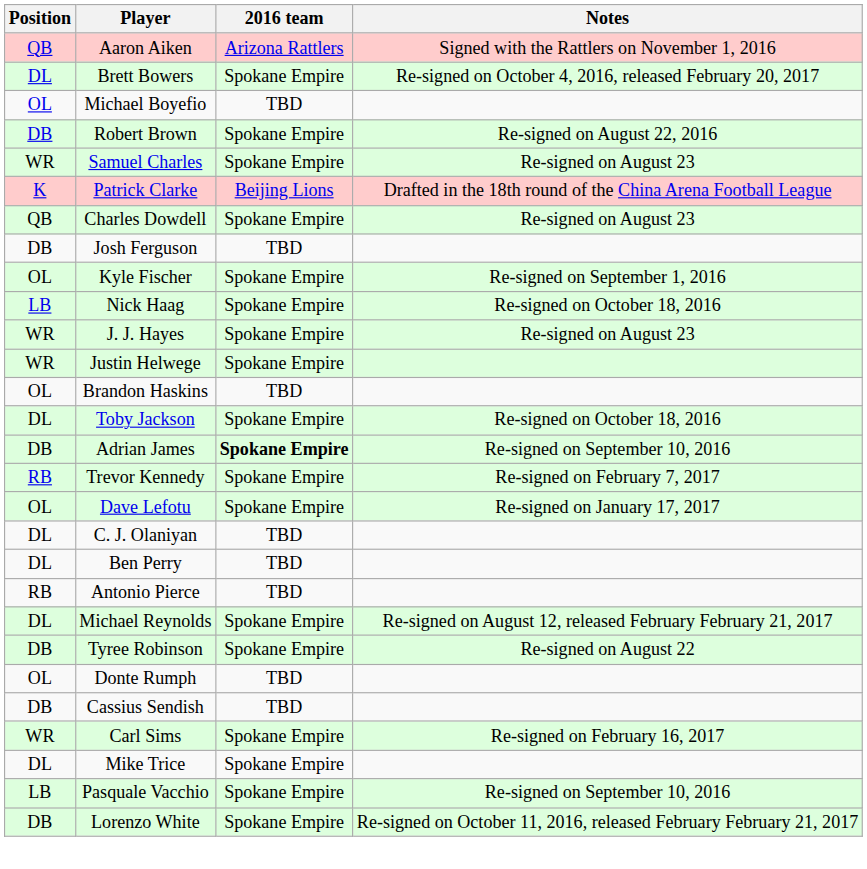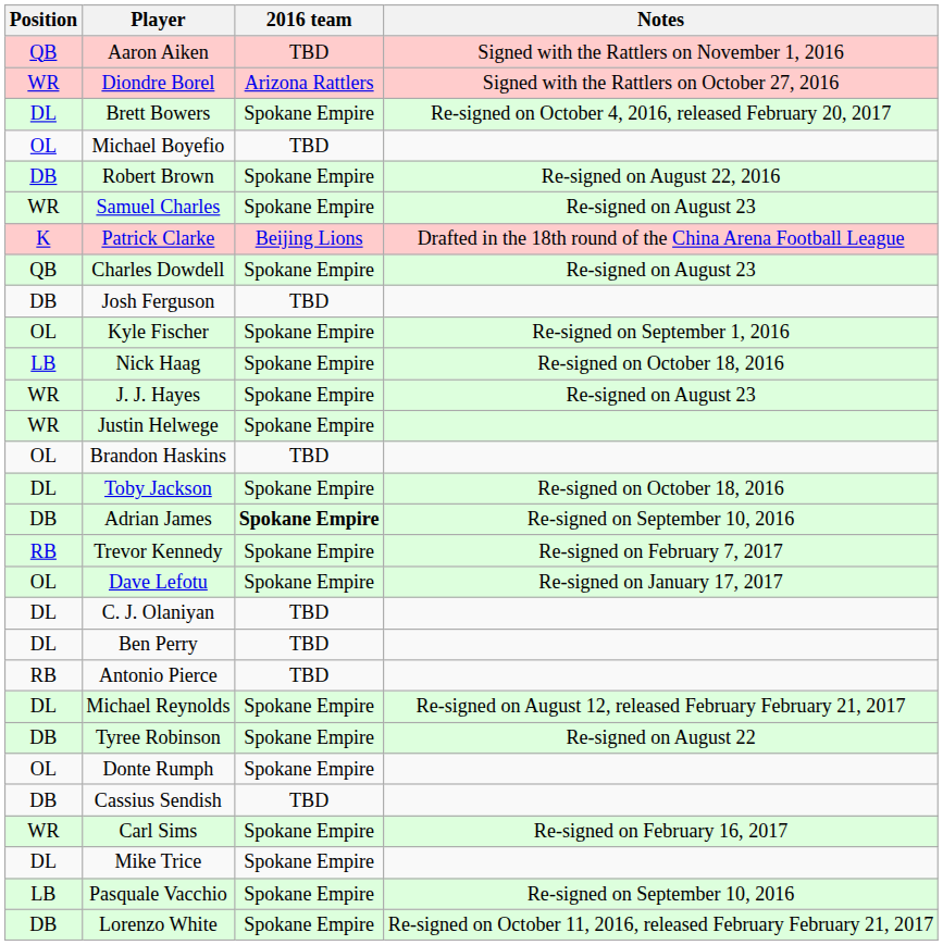 <table class="wikitable sortable" style="text-align:center">
 <tr>
 <th>Position</th>
 <th>Player</th>
 <th>2016 team</th>
 <th>Notes</th>
 </tr>
 <tr bgcolor="#fcc">
 <td><a href='#'>QB</a></td>
 <td>Aaron Aiken</td>
+<td>TBD</td>
+<td>Signed with the Rattlers on November 1, 2016</td>
+</tr>
+<tr bgcolor="#fcc">
+<td><a href='#'>WR</a></td>
+<td><a href='#'>Diondre Borel</a></td>
 <td><a href='#'>Arizona Rattlers</a></td>
-<td>Signed with the Rattlers on November 1, 2016</td>
+<td>Signed with the Rattlers on October 27, 2016</td>
 </tr>
 <tr bgcolor="#dfd">
 <td><a href='#'>DL</a></td>
 <td>Brett Bowers</td>
 <td>Spokane Empire</td>
 <td>Re-signed on October 4, 2016, released February 20, 2017</td>
 </tr>
 <tr>
 <td><a href='#'>OL</a></td>
 <td>Michael Boyefio</td>
 <td>TBD</td>
 <td></td>
 </tr>
 <tr bgcolor="#dfd">
 <td><a href='#'>DB</a></td>
 <td>Robert Brown</td>
 <td>Spokane Empire</td>
 <td>Re-signed on August 22, 2016</td>
 </tr>
 <tr bgcolor="#dfd">
 <td>WR</td>
 <td><a href='#'>Samuel Charles</a></td>
 <td>Spokane Empire</td>
 <td>Re-signed on August 23</td>
 </tr>
 <tr bgcolor="#fcc">
 <td><a href='#'>K</a></td>
 <td><a href='#'>Patrick Clarke</a></td>
 <td><a href='#'>Beijing Lions</a></td>
 <td>Drafted in the 18th round of the <a href='#'>China Arena Football League</a></td>
 </tr>
 <tr bgcolor="#dfd">
 <td>QB</td>
 <td>Charles Dowdell</td>
 <td>Spokane Empire</td>
 <td>Re-signed on August 23</td>
 </tr>
 <tr>
 <td>DB</td>
 <td>Josh Ferguson</td>
 <td>TBD</td>
 <td></td>
 </tr>
 <tr bgcolor="#dfd">
 <td>OL</td>
 <td>Kyle Fischer</td>
 <td>Spokane Empire</td>
 <td>Re-signed on September 1, 2016</td>
 </tr>
 <tr bgcolor="#dfd">
 <td><a href='#'>LB</a></td>
 <td>Nick Haag</td>
 <td>Spokane Empire</td>
 <td>Re-signed on October 18, 2016</td>
 </tr>
 <tr bgcolor="#dfd">
 <td>WR</td>
 <td>J. J. Hayes</td>
 <td>Spokane Empire</td>
 <td>Re-signed on August 23</td>
 </tr>
 <tr bgcolor="#dfd">
 <td>WR</td>
 <td>Justin Helwege</td>
 <td>Spokane Empire</td>
 <td></td>
 </tr>
 <tr>
 <td>OL</td>
 <td>Brandon Haskins</td>
 <td>TBD</td>
 <td></td>
 </tr>
 <tr bgcolor="#dfd">
 <td>DL</td>
 <td><a href='#'>Toby Jackson</a></td>
 <td>Spokane Empire</td>
 <td>Re-signed on October 18, 2016</td>
 </tr>
 <tr bgcolor="#dfd">
 <td>DB</td>
 <td>Adrian James</td>
 <td><strong>Spokane Empire</strong></td>
 <td>Re-signed on September 10, 2016</td>
 </tr>
 <tr bgcolor="#dfd">
 <td><a href='#'>RB</a></td>
 <td>Trevor Kennedy</td>
 <td>Spokane Empire</td>
 <td>Re-signed on February 7, 2017</td>
 </tr>
 <tr bgcolor="#dfd">
 <td>OL</td>
 <td><a href='#'>Dave Lefotu</a></td>
 <td>Spokane Empire</td>
 <td>Re-signed on January 17, 2017</td>
 </tr>
 <tr>
 <td>DL</td>
 <td>C. J. Olaniyan</td>
 <td>TBD</td>
 <td></td>
 </tr>
 <tr>
 <td>DL</td>
 <td>Ben Perry</td>
 <td>TBD</td>
 <td></td>
 </tr>
 <tr>
 <td>RB</td>
 <td>Antonio Pierce</td>
 <td>TBD</td>
 <td></td>
 </tr>
 <tr bgcolor="#dfd">
 <td>DL</td>
 <td>Michael Reynolds</td>
 <td>Spokane Empire</td>
 <td>Re-signed on August 12,  released February February 21, 2017</td>
 </tr>
 <tr bgcolor="#dfd">
 <td>DB</td>
 <td>Tyree Robinson</td>
 <td>Spokane Empire</td>
 <td>Re-signed on August 22</td>
 </tr>
 <tr>
 <td>OL</td>
 <td>Donte Rumph</td>
-<td>TBD</td>
+<td>Spokane Empire</td>
 <td></td>
 </tr>
 <tr>
 <td>DB</td>
 <td>Cassius Sendish</td>
 <td>TBD</td>
 <td></td>
 </tr>
 <tr bgcolor="#dfd">
 <td>WR</td>
 <td>Carl Sims</td>
 <td>Spokane Empire</td>
 <td>Re-signed on February 16, 2017</td>
 </tr>
 <tr>
 <td>DL</td>
 <td>Mike Trice</td>
 <td>Spokane Empire</td>
 <td></td>
 </tr>
 <tr bgcolor="#dfd">
 <td>LB</td>
 <td>Pasquale Vacchio</td>
 <td>Spokane Empire</td>
 <td>Re-signed on September 10, 2016</td>
 </tr>
 <tr bgcolor="#dfd">
 <td>DB</td>
 <td>Lorenzo White</td>
 <td>Spokane Empire</td>
 <td>Re-signed on October 11, 2016,  released February February 21, 2017</td>
 </tr>
 </table>
